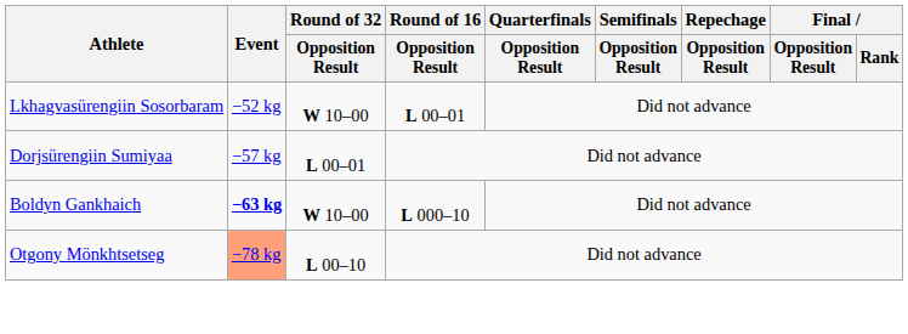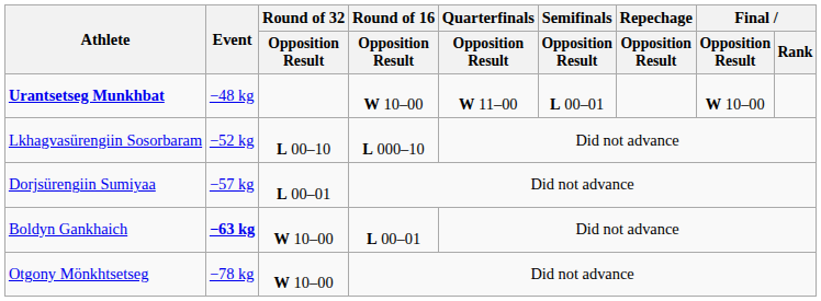 <table class="wikitable" style="font-size:90%">
 <tr>
 <th rowspan="2">Athlete</th>
 <th rowspan="2">Event</th>
 <th>Round of 32</th>
 <th>Round of 16</th>
 <th>Quarterfinals</th>
 <th>Semifinals</th>
 <th>Repechage</th>
 <th colspan=2>Final / </th>
 </tr>
 <tr style="font-size:95%">
 <th>Opposition<br>Result</th>
 <th>Opposition<br>Result</th>
 <th>Opposition<br>Result</th>
 <th>Opposition<br>Result</th>
 <th>Opposition<br>Result</th>
 <th>Opposition<br>Result</th>
 <th>Rank</th>
 </tr>
 <tr align=center>
+<td align=left><strong><a href='#'>Urantsetseg Munkhbat</a></strong></td>
+<td align=left><a href='#'>−48 kg</a></td>
+<td></td>
+<td><br><strong>W</strong> 10–00</td>
+<td><br><strong>W</strong> 11–00</td>
+<td><br><strong>L</strong> 00–01</td>
+<td></td>
+<td><br><strong>W</strong> 10–00</td>
+<td></td>
+</tr>
+<tr align=center>
 <td align=left><a href='#'>Lkhagvasürengiin Sosorbaram</a></td>
 <td align=left><a href='#'>−52 kg</a></td>
-<td><br><strong>W</strong> 10–00</td>
-<td><br><strong>L</strong> 00–01</td>
+<td><br><strong>L</strong> 00–10</td>
+<td><br><strong>L</strong> 000–10</td>
 <td colspan=5>Did not advance</td>
 </tr>
 <tr align=center>
 <td align=left><a href='#'>Dorjsürengiin Sumiyaa</a></td>
 <td align=left><a href='#'>−57 kg</a></td>
 <td><br><strong>L</strong> 00–01</td>
 <td colspan="6">Did not advance</td>
 </tr>
 <tr align=center>
 <td align=left><a href='#'>Boldyn Gankhaich</a></td>
 <td align=left><strong><a href='#'>−63 kg</a></strong></td>
 <td><br><strong>W</strong> 10–00</td>
-<td><br><strong>L</strong> 000–10</td>
+<td><br><strong>L</strong> 00–01</td>
 <td colspan="5">Did not advance</td>
 </tr>
 <tr align=center>
 <td align=left><a href='#'>Otgony Mönkhtsetseg</a></td>
-<td align=left style="background: lightsalmon;"><a href='#'>−78 kg</a></td>
-<td><br><strong>L</strong> 00–10</td>
+<td align=left><a href='#'>−78 kg</a></td>
+<td><br><strong>W</strong> 10–00</td>
 <td colspan="6">Did not advance</td>
 </tr>
 </table>
